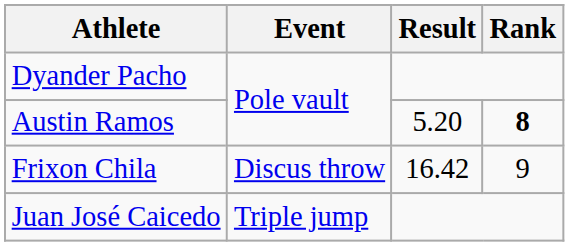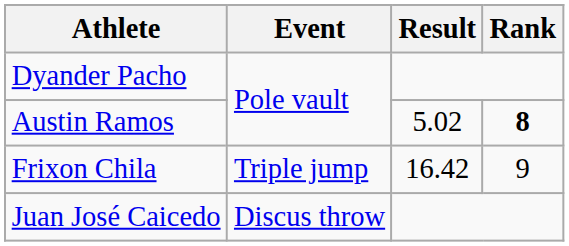 <table class=wikitable style=font-size:90%;text-align:center>
 <tr>
 <th>Athlete</th>
 <th>Event</th>
 <th>Result</th>
 <th>Rank</th>
 </tr>
 <tr align=center>
 <td align=left><a href='#'>Dyander Pacho</a></td>
 <td rowspan=2 align=left><a href='#'>Pole vault</a></td>
 <td colspan=2></td>
 </tr>
 <tr align=center>
 <td align=left><a href='#'>Austin Ramos</a></td>
-<td>5.20</td>
+<td>5.02</td>
 <td><strong>8</strong></td>
 </tr>
 <tr align=center>
 <td align=left><a href='#'>Frixon Chila</a></td>
-<td align=left><a href='#'>Discus throw</a></td>
+<td align=left><a href='#'>Triple jump</a></td>
 <td>16.42</td>
 <td>9</td>
 </tr>
 <tr align=center>
 <td align=left><a href='#'>Juan José Caicedo</a></td>
-<td align=left><a href='#'>Triple jump</a></td>
+<td align=left><a href='#'>Discus throw</a></td>
 <td colspan=2></td>
 </tr>
 </table>
